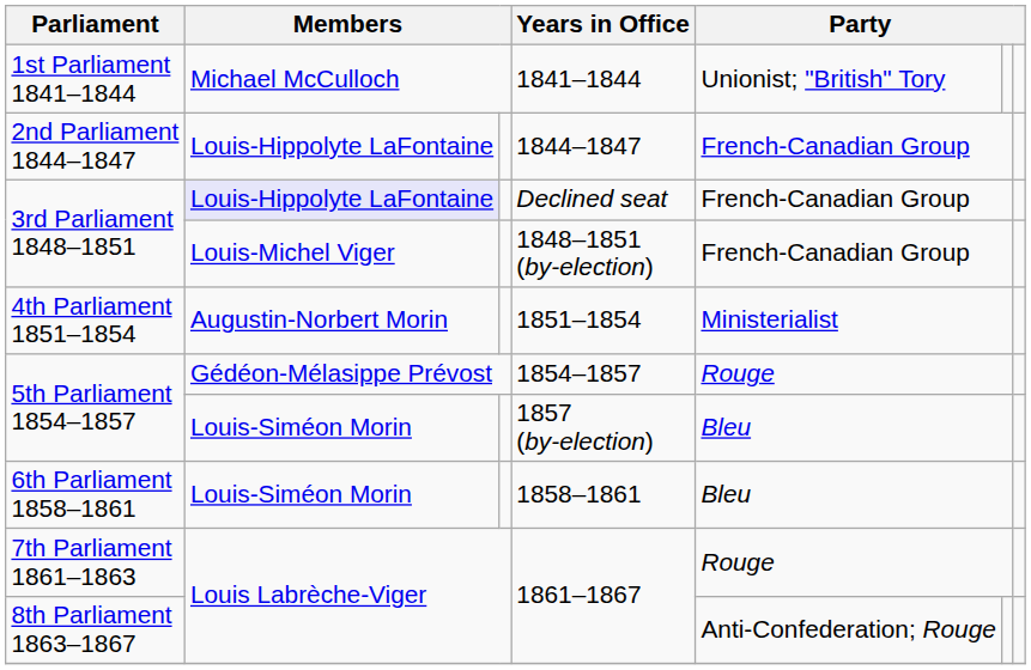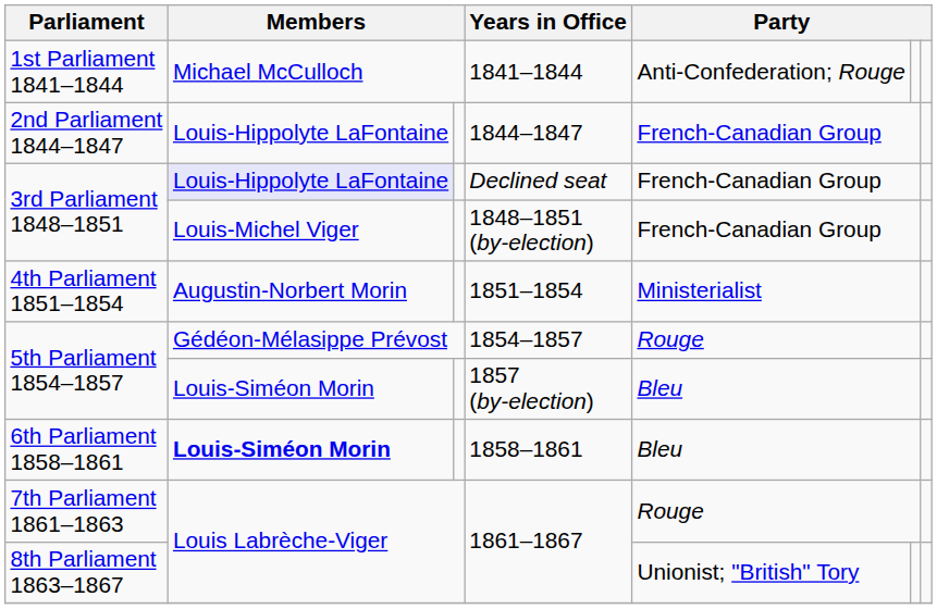 <table class="wikitable">
 <tr>
 <th>Parliament</th>
 <th colspan="2">Members</th>
 <th>Years in Office</th>
 <th colspan="3">Party</th>
 </tr>
 <tr>
 <td><a href='#'>1st Parliament</a><br>1841–1844</td>
 <td colspan="2"><a href='#'>Michael McCulloch</a></td>
 <td>1841–1844</td>
-<td>Unionist; <a href='#'>"British" Tory</a></td>
+<td>Anti-Confederation;  <em>Rouge</em></td>
 <td></td>
 <td></td>
 </tr>
 <tr>
 <td><a href='#'>2nd Parliament</a><br>1844–1847</td>
 <td><a href='#'>Louis-Hippolyte LaFontaine</a></td>
 <td></td>
 <td>1844–1847</td>
 <td colspan="2"><a href='#'>French-Canadian Group</a></td>
 <td></td>
 </tr>
 <tr>
 <td rowspan="2"><a href='#'>3rd Parliament</a><br>1848–1851</td>
 <td style="background: lavender;"><a href='#'>Louis-Hippolyte LaFontaine</a></td>
 <td></td>
 <td><em>Declined seat</em></td>
 <td colspan = "2">French-Canadian Group</td>
 <td></td>
 </tr>
 <tr>
 <td><a href='#'>Louis-Michel Viger</a></td>
 <td></td>
 <td>1848–1851 <br>(<em>by-election</em>)</td>
 <td colspan="2">French-Canadian Group</td>
 <td></td>
 </tr>
 <tr>
 <td><a href='#'>4th Parliament</a> <br> 1851–1854</td>
 <td><a href='#'>Augustin-Norbert Morin</a></td>
 <td></td>
 <td>1851–1854</td>
 <td colspan="2"><a href='#'>Ministerialist</a></td>
 <td></td>
 </tr>
 <tr>
 <td rowspan="2"><a href='#'>5th Parliament</a> <br> 1854–1857</td>
 <td colspan="2"><a href='#'>Gédéon-Mélasippe Prévost</a></td>
 <td>1854–1857</td>
 <td colspan="2"><a href='#'><em>Rouge</em></a></td>
 <td></td>
 </tr>
 <tr>
 <td><a href='#'>Louis-Siméon Morin</a></td>
 <td></td>
 <td>1857 <br> (<em>by-election</em>)</td>
 <td colspan="2"><a href='#'><em>Bleu</em></a></td>
 <td></td>
 </tr>
 <tr>
 <td><a href='#'>6th Parliament</a> <br>1858–1861</td>
-<td><a href='#'>Louis-Siméon Morin</a></td>
+<td><strong><a href='#'>Louis-Siméon Morin</a></strong></td>
 <td></td>
 <td>1858–1861</td>
 <td colspan="2"><em>Bleu</em></td>
 <td></td>
 </tr>
 <tr>
 <td><a href='#'>7th Parliament</a> <br>1861–1863</td>
 <td colspan="2" rowspan="2"><a href='#'>Louis Labrèche-Viger</a></td>
 <td rowspan="2">1861–1867</td>
 <td colspan="2"><em>Rouge</em></td>
 <td></td>
 </tr>
 <tr>
 <td><a href='#'>8th Parliament</a> <br>1863–1867</td>
-<td>Anti-Confederation;  <em>Rouge</em></td>
+<td>Unionist; <a href='#'>"British" Tory</a></td>
 <td></td>
 <td></td>
 </tr>
 <tr>
 </tr>
 </table>
